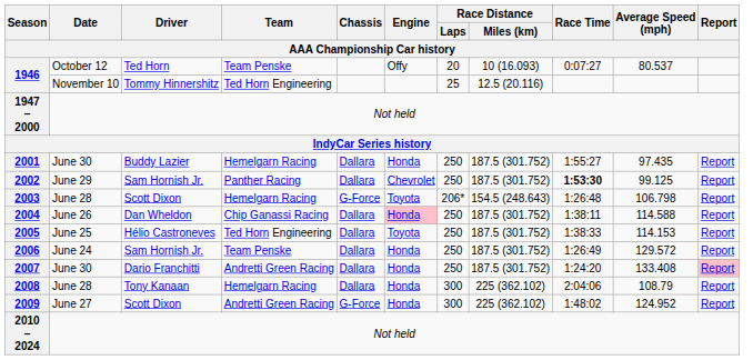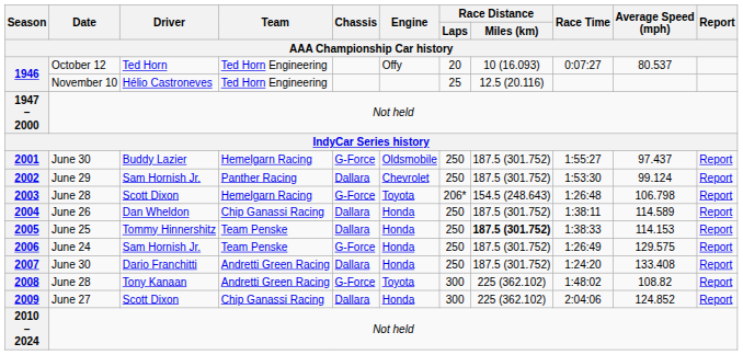 <table class="wikitable" style="font-size: 95%;">
 <tr>
 <th rowspan="2">Season</th>
 <th rowspan="2">Date</th>
 <th rowspan="2">Driver</th>
 <th rowspan="2">Team</th>
 <th rowspan="2">Chassis</th>
 <th rowspan="2">Engine</th>
 <th colspan="2">Race Distance</th>
 <th rowspan="2">Race Time</th>
 <th rowspan="2">Average Speed<br>(mph)</th>
 <th rowspan="2">Report</th>
 </tr>
 <tr>
 <th>Laps</th>
 <th>Miles (km)</th>
 </tr>
 <tr>
 <th colspan=11>AAA Championship Car history</th>
 </tr>
 <tr>
 <th rowspan=2><a href='#'>1946</a></th>
 <td>October 12</td>
 <td> <a href='#'>Ted Horn</a></td>
-<td><a href='#'>Team Penske</a></td>
+<td><a href='#'>Ted Horn</a> Engineering</td>
 <td></td>
 <td>Offy</td>
 <td align="center">20</td>
 <td align="center">10 (16.093)</td>
 <td align="center">0:07:27</td>
 <td align="center">80.537</td>
 <td></td>
 </tr>
 <tr>
 <td>November 10</td>
-<td> <a href='#'>Tommy Hinnershitz</a></td>
+<td> <a href='#'>Hélio Castroneves</a></td>
 <td><a href='#'>Ted Horn</a> Engineering</td>
 <td></td>
 <td></td>
 <td align="center">25</td>
 <td align="center">12.5 (20.116)</td>
 <td align="center"></td>
 <td align="center"></td>
 <td></td>
 </tr>
 <tr>
 <th>1947<br>–<br>2000</th>
 <td colspan=11 align=center><em>Not held</em></td>
 </tr>
 <tr>
 <th colspan=11><a href='#'>IndyCar Series history</a></th>
 </tr>
 <tr>
 <th><a href='#'>2001</a></th>
 <td>June 30</td>
 <td> <a href='#'>Buddy Lazier</a></td>
 <td><a href='#'>Hemelgarn Racing</a></td>
-<td><a href='#'>Dallara</a></td>
-<td><a href='#'>Honda</a></td>
+<td><a href='#'>G-Force</a></td>
+<td><a href='#'>Oldsmobile</a></td>
 <td align="center">250</td>
 <td align="center">187.5 (301.752)</td>
 <td align="center">1:55:27</td>
-<td align="center">97.435</td>
+<td align="center">97.437</td>
 <td><a href='#'>Report</a></td>
 </tr>
 <tr>
 <th><a href='#'>2002</a></th>
 <td>June 29</td>
 <td> <a href='#'>Sam Hornish Jr.</a></td>
 <td><a href='#'>Panther Racing</a></td>
 <td><a href='#'>Dallara</a></td>
 <td><a href='#'>Chevrolet</a></td>
 <td align="center">250</td>
 <td align="center">187.5 (301.752)</td>
-<td align="center"><strong>1:53:30</strong></td>
-<td align="center">99.125</td>
+<td align="center">1:53:30</td>
+<td align="center">99.124</td>
 <td><a href='#'>Report</a></td>
 </tr>
 <tr>
 <th><a href='#'>2003</a></th>
 <td>June 28</td>
 <td> <a href='#'>Scott Dixon</a></td>
 <td><a href='#'>Hemelgarn Racing</a></td>
 <td><a href='#'>G-Force</a></td>
 <td><a href='#'>Toyota</a></td>
 <td align="center">206*</td>
 <td align="center">154.5 (248.643)</td>
 <td align="center">1:26:48</td>
 <td align="center">106.798</td>
 <td><a href='#'>Report</a></td>
 </tr>
 <tr>
 <th><a href='#'>2004</a></th>
 <td>June 26</td>
 <td> <a href='#'>Dan Wheldon</a></td>
 <td><a href='#'>Chip Ganassi Racing</a></td>
 <td><a href='#'>Dallara</a></td>
-<td style="background: pink;"><a href='#'>Honda</a></td>
+<td><a href='#'>Honda</a></td>
 <td align="center">250</td>
 <td align="center">187.5 (301.752)</td>
 <td align="center">1:38:11</td>
-<td align="center">114.588</td>
+<td align="center">114.589</td>
 <td><a href='#'>Report</a></td>
 </tr>
 <tr>
 <th><a href='#'>2005</a></th>
 <td>June 25</td>
-<td> <a href='#'>Hélio Castroneves</a></td>
-<td><a href='#'>Ted Horn</a> Engineering</td>
+<td> <a href='#'>Tommy Hinnershitz</a></td>
+<td><a href='#'>Team Penske</a></td>
 <td><a href='#'>Dallara</a></td>
-<td><a href='#'>Toyota</a></td>
+<td><a href='#'>Honda</a></td>
 <td align="center">250</td>
-<td align="center">187.5 (301.752)</td>
+<td align="center"><strong>187.5 (301.752)</strong></td>
 <td align="center">1:38:33</td>
 <td align="center">114.153</td>
 <td><a href='#'>Report</a></td>
 </tr>
 <tr>
 <th><a href='#'>2006</a></th>
 <td>June 24</td>
 <td> <a href='#'>Sam Hornish Jr.</a></td>
 <td><a href='#'>Team Penske</a></td>
-<td><a href='#'>Dallara</a></td>
+<td><a href='#'>G-Force</a></td>
 <td><a href='#'>Honda</a></td>
 <td align="center">250</td>
 <td align="center">187.5 (301.752)</td>
 <td align="center">1:26:49</td>
-<td align="center">129.572</td>
+<td align="center">129.575</td>
 <td><a href='#'>Report</a></td>
 </tr>
 <tr>
 <th><a href='#'>2007</a></th>
 <td>June 30</td>
 <td> <a href='#'>Dario Franchitti</a></td>
 <td><a href='#'>Andretti Green Racing</a></td>
 <td><a href='#'>Dallara</a></td>
 <td><a href='#'>Honda</a></td>
 <td align="center">250</td>
 <td align="center">187.5 (301.752)</td>
 <td align="center">1:24:20</td>
 <td align="center">133.408</td>
-<td style="background: pink;"><a href='#'>Report</a></td>
+<td><a href='#'>Report</a></td>
 </tr>
 <tr>
 <th><a href='#'>2008</a></th>
 <td>June 28</td>
 <td> <a href='#'>Tony Kanaan</a></td>
-<td><a href='#'>Hemelgarn Racing</a></td>
-<td><a href='#'>Dallara</a></td>
-<td><a href='#'>Honda</a></td>
+<td><a href='#'>Andretti Green Racing</a></td>
+<td><a href='#'>G-Force</a></td>
+<td><a href='#'>Toyota</a></td>
 <td align="center">300</td>
 <td align="center">225 (362.102)</td>
-<td align="center">2:04:06</td>
-<td align="center">108.79</td>
+<td align="center">1:48:02</td>
+<td align="center">108.82</td>
 <td><a href='#'>Report</a></td>
 </tr>
 <tr>
 <th><a href='#'>2009</a></th>
 <td>June 27</td>
 <td> <a href='#'>Scott Dixon</a></td>
-<td><a href='#'>Andretti Green Racing</a></td>
-<td><a href='#'>G-Force</a></td>
+<td><a href='#'>Chip Ganassi Racing</a></td>
+<td><a href='#'>Dallara</a></td>
 <td><a href='#'>Honda</a></td>
 <td align="center">300</td>
 <td align="center">225 (362.102)</td>
-<td align="center">1:48:02</td>
-<td align="center">124.952</td>
+<td align="center">2:04:06</td>
+<td align="center">124.852</td>
 <td><a href='#'>Report</a></td>
 </tr>
 <tr>
 <th>2010<br>–<br>2024</th>
 <td colspan=10 align=center><em>Not held</em></td>
 </tr>
 </table>
